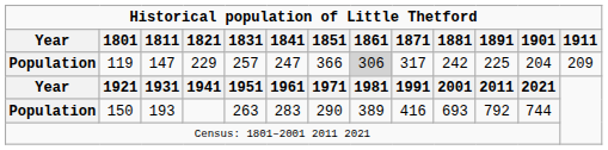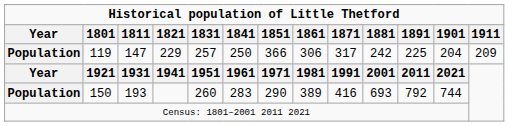 <table class="wikitable" style="font-size:88%; text-align:center;">
 <tr>
 <td colspan="13" style="text-align:center;"><strong>Historical population of Little Thetford</strong></td>
 </tr>
 <tr>
 <th>Year</th>
 <th>1801</th>
 <th>1811</th>
 <th>1821</th>
 <th>1831</th>
 <th>1841</th>
 <th>1851</th>
 <th>1861</th>
 <th>1871</th>
 <th>1881</th>
 <th>1891</th>
 <th>1901</th>
 <th>1911</th>
 </tr>
 <tr>
 <th>Population</th>
 <td>119</td>
 <td>147</td>
 <td>229</td>
 <td>257</td>
-<td>247</td>
+<td>250</td>
 <td>366</td>
-<td style="background: lightgrey;">306</td>
+<td>306</td>
 <td>317</td>
 <td>242</td>
 <td>225</td>
 <td>204</td>
 <td>209</td>
 </tr>
 <tr>
 <th>Year</th>
 <th>1921</th>
 <th>1931</th>
 <th>1941</th>
 <th>1951</th>
 <th>1961</th>
 <th>1971</th>
 <th>1981</th>
 <th>1991</th>
 <th>2001</th>
 <th>2011</th>
 <th>2021</th>
 </tr>
 <tr>
 <th>Population</th>
 <td>150</td>
 <td>193</td>
 <td></td>
-<td>263</td>
+<td>260</td>
 <td>283</td>
 <td>290</td>
 <td>389</td>
 <td>416</td>
 <td>693</td>
 <td>792</td>
 <td>744</td>
 </tr>
 <tr>
 <td colspan="12" style="text-align:center;font-size:90%;"><small>Census: 1801–2001 2011 2021</small></td>
 </tr>
 </table>
